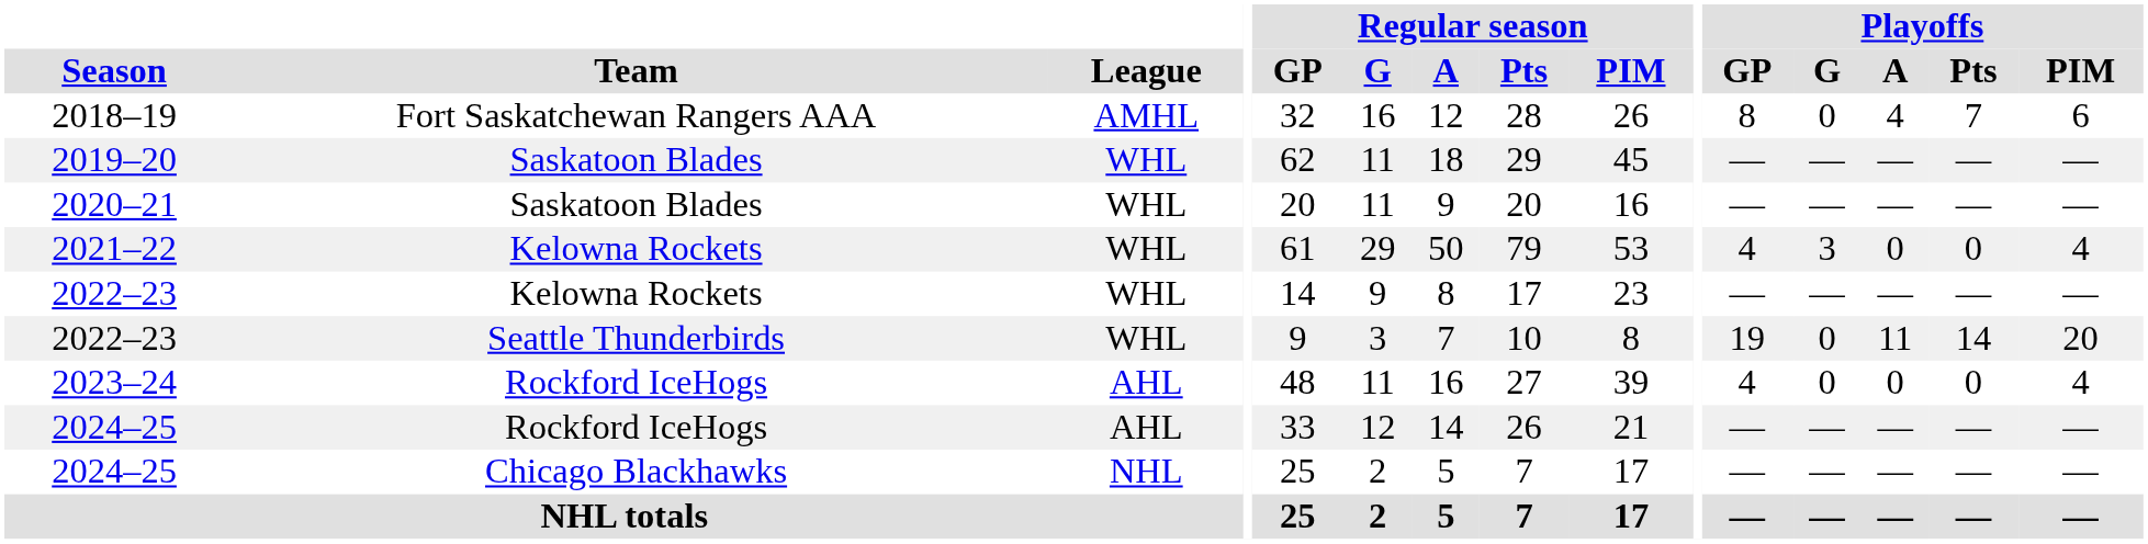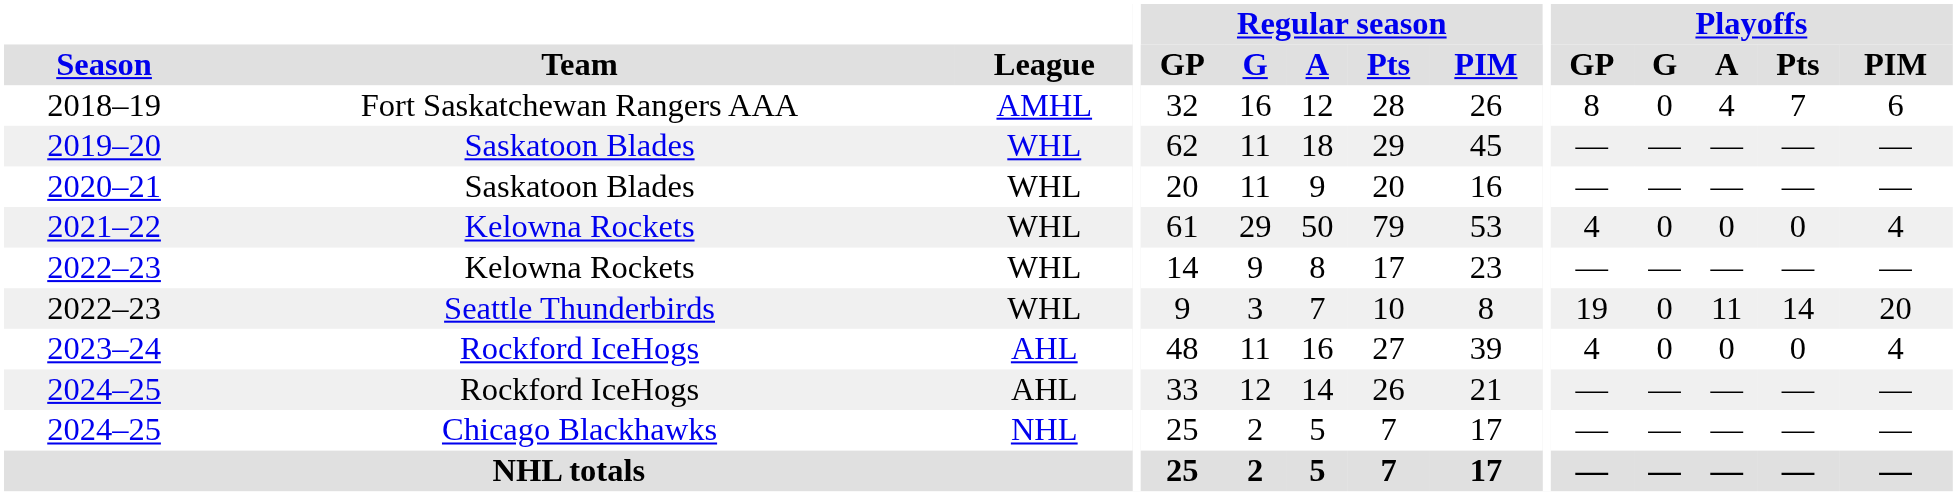 <table border="0" cellpadding="1" cellspacing="0" style="text-align:center; width:60em">
 <tr bgcolor="#e0e0e0">
 <th colspan="3" bgcolor="#ffffff"></th>
 <th rowspan="99" bgcolor="#ffffff"></th>
 <th colspan="5"><a href='#'>Regular season</a></th>
 <th rowspan="99" bgcolor="#ffffff"></th>
 <th colspan="5"><a href='#'>Playoffs</a></th>
 </tr>
 <tr bgcolor="#e0e0e0">
 <th><a href='#'>Season</a></th>
 <th>Team</th>
 <th>League</th>
 <th>GP</th>
 <th><a href='#'>G</a></th>
 <th><a href='#'>A</a></th>
 <th><a href='#'>Pts</a></th>
 <th><a href='#'>PIM</a></th>
 <th>GP</th>
 <th>G</th>
 <th>A</th>
 <th>Pts</th>
 <th>PIM</th>
 </tr>
 <tr>
 <td>2018–19</td>
 <td>Fort Saskatchewan Rangers AAA</td>
 <td><a href='#'>AMHL</a></td>
 <td>32</td>
 <td>16</td>
 <td>12</td>
 <td>28</td>
 <td>26</td>
 <td>8</td>
 <td>0</td>
 <td>4</td>
 <td>7</td>
 <td>6</td>
 </tr>
 <tr bgcolor="#f0f0f0">
 <td><a href='#'>2019–20</a></td>
 <td><a href='#'>Saskatoon Blades</a></td>
 <td><a href='#'>WHL</a></td>
 <td>62</td>
 <td>11</td>
 <td>18</td>
 <td>29</td>
 <td>45</td>
 <td>—</td>
 <td>—</td>
 <td>—</td>
 <td>—</td>
 <td>—</td>
 </tr>
 <tr>
 <td><a href='#'>2020–21</a></td>
 <td>Saskatoon Blades</td>
 <td>WHL</td>
 <td>20</td>
 <td>11</td>
 <td>9</td>
 <td>20</td>
 <td>16</td>
 <td>—</td>
 <td>—</td>
 <td>—</td>
 <td>—</td>
 <td>—</td>
 </tr>
 <tr bgcolor="#f0f0f0">
 <td><a href='#'>2021–22</a></td>
 <td><a href='#'>Kelowna Rockets</a></td>
 <td>WHL</td>
 <td>61</td>
 <td>29</td>
 <td>50</td>
 <td>79</td>
 <td>53</td>
 <td>4</td>
-<td>3</td>
+<td>0</td>
 <td>0</td>
 <td>0</td>
 <td>4</td>
 </tr>
 <tr>
 <td><a href='#'>2022–23</a></td>
 <td>Kelowna Rockets</td>
 <td>WHL</td>
 <td>14</td>
 <td>9</td>
 <td>8</td>
 <td>17</td>
 <td>23</td>
 <td>—</td>
 <td>—</td>
 <td>—</td>
 <td>—</td>
 <td>—</td>
 </tr>
 <tr bgcolor="#f0f0f0">
 <td>2022–23</td>
 <td><a href='#'>Seattle Thunderbirds</a></td>
 <td>WHL</td>
 <td>9</td>
 <td>3</td>
 <td>7</td>
 <td>10</td>
 <td>8</td>
 <td>19</td>
 <td>0</td>
 <td>11</td>
 <td>14</td>
 <td>20</td>
 </tr>
 <tr>
 <td><a href='#'>2023–24</a></td>
 <td><a href='#'>Rockford IceHogs</a></td>
 <td><a href='#'>AHL</a></td>
 <td>48</td>
 <td>11</td>
 <td>16</td>
 <td>27</td>
 <td>39</td>
 <td>4</td>
 <td>0</td>
 <td>0</td>
 <td>0</td>
 <td>4</td>
 </tr>
 <tr bgcolor="#f0f0f0">
 <td><a href='#'>2024–25</a></td>
 <td>Rockford IceHogs</td>
 <td>AHL</td>
 <td>33</td>
 <td>12</td>
 <td>14</td>
 <td>26</td>
 <td>21</td>
 <td>—</td>
 <td>—</td>
 <td>—</td>
 <td>—</td>
 <td>—</td>
 </tr>
 <tr>
 <td><a href='#'>2024–25</a></td>
 <td><a href='#'>Chicago Blackhawks</a></td>
 <td><a href='#'>NHL</a></td>
 <td>25</td>
 <td>2</td>
 <td>5</td>
 <td>7</td>
 <td>17</td>
 <td>—</td>
 <td>—</td>
 <td>—</td>
 <td>—</td>
 <td>—</td>
 </tr>
 <tr bgcolor="#e0e0e0">
 <th colspan="3">NHL totals</th>
 <th>25</th>
 <th>2</th>
 <th>5</th>
 <th>7</th>
 <th>17</th>
 <th>—</th>
 <th>—</th>
 <th>—</th>
 <th>—</th>
 <th>—</th>
 </tr>
 </table>
